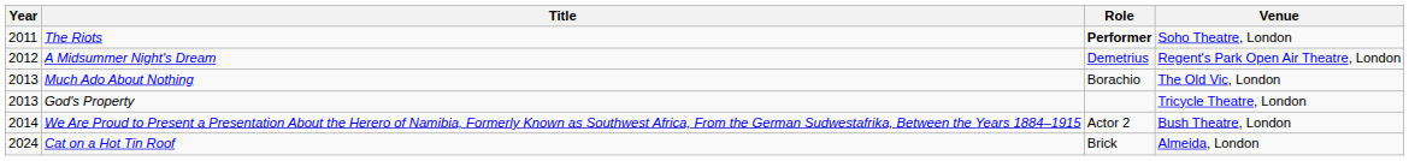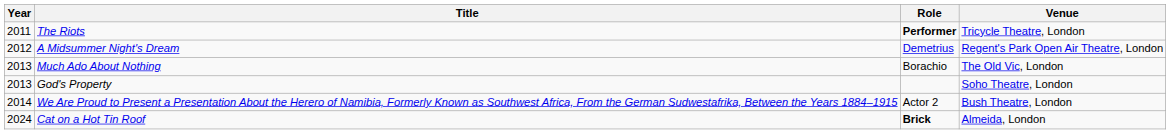 <table class="wikitable sortable">
 <tr>
 <th>Year</th>
 <th>Title</th>
 <th>Role</th>
 <th>Venue</th>
 </tr>
 <tr>
 <td>2011</td>
 <td><em><a href='#'>The Riots</a></em></td>
 <td><strong>Performer</strong></td>
-<td><a href='#'>Soho Theatre</a>, London</td>
+<td><a href='#'>Tricycle Theatre</a>, London</td>
 </tr>
 <tr>
 <td>2012</td>
 <td><em><a href='#'>A Midsummer Night's Dream</a></em></td>
 <td><a href='#'>Demetrius</a></td>
 <td><a href='#'>Regent's Park Open Air Theatre</a>, London</td>
 </tr>
 <tr>
 <td>2013</td>
 <td><em><a href='#'>Much Ado About Nothing</a></em></td>
 <td>Borachio</td>
 <td><a href='#'>The Old Vic</a>, London</td>
 </tr>
 <tr>
 <td>2013</td>
 <td><em>God's Property</em></td>
 <td></td>
-<td><a href='#'>Tricycle Theatre</a>, London</td>
+<td><a href='#'>Soho Theatre</a>, London</td>
 </tr>
 <tr>
 <td>2014</td>
 <td><em><a href='#'>We Are Proud to Present a Presentation About the Herero of Namibia, Formerly Known as Southwest Africa, From the German Sudwestafrika, Between the Years 1884–1915</a></em></td>
 <td>Actor 2</td>
 <td><a href='#'>Bush Theatre</a>, London</td>
 </tr>
 <tr>
 <td>2024</td>
 <td><em><a href='#'>Cat on a Hot Tin Roof</a></em></td>
-<td>Brick</td>
+<td><strong>Brick</strong></td>
 <td><a href='#'>Almeida</a>, London</td>
 </tr>
 </table>
